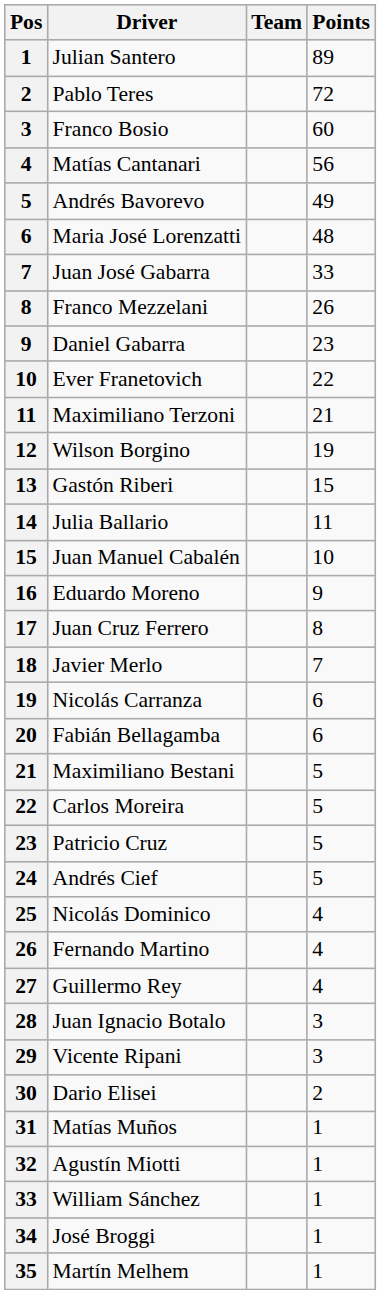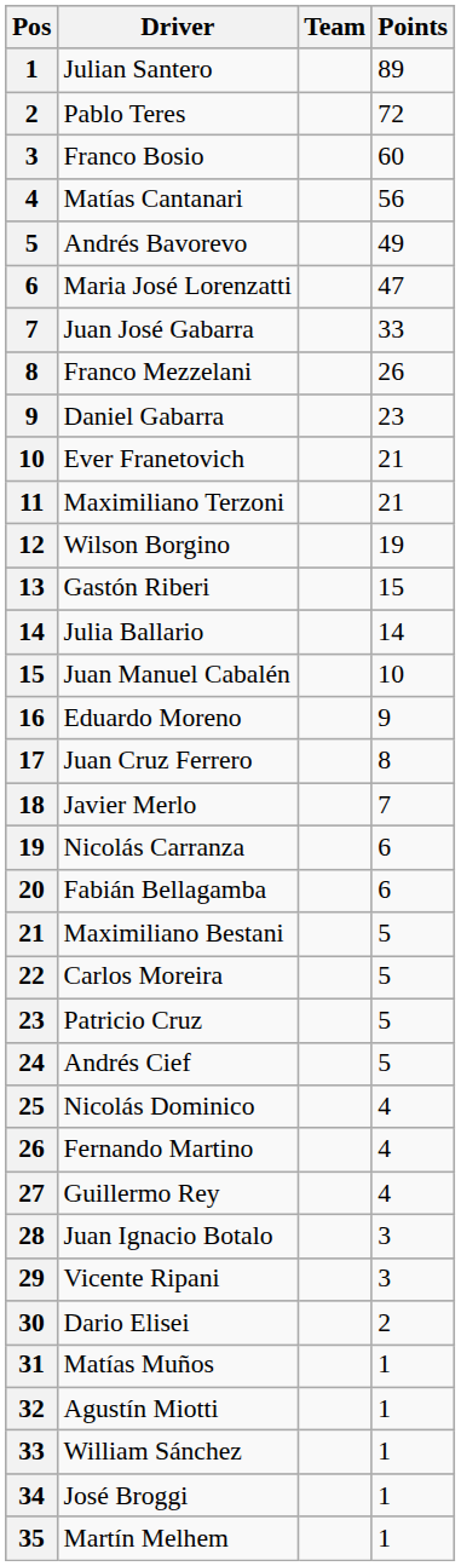 <table class="wikitable" style="font-size:85%">
 <tr>
 <th>Pos</th>
 <th>Driver</th>
 <th>Team</th>
 <th>Points</th>
 </tr>
 <tr>
 <th>1</th>
 <td> Julian Santero</td>
 <td></td>
 <td>89</td>
 </tr>
 <tr>
 <th>2</th>
 <td> Pablo Teres</td>
 <td></td>
 <td>72</td>
 </tr>
 <tr>
 <th>3</th>
 <td> Franco Bosio</td>
 <td></td>
 <td>60</td>
 </tr>
 <tr>
 <th>4</th>
 <td> Matías Cantanari</td>
 <td></td>
 <td>56</td>
 </tr>
 <tr>
 <th>5</th>
 <td> Andrés Bavorevo</td>
 <td></td>
 <td>49</td>
 </tr>
 <tr>
 <th>6</th>
 <td> Maria José Lorenzatti</td>
 <td></td>
-<td>48</td>
+<td>47</td>
 </tr>
 <tr>
 <th>7</th>
 <td> Juan José Gabarra</td>
 <td></td>
 <td>33</td>
 </tr>
 <tr>
 <th>8</th>
 <td> Franco Mezzelani</td>
 <td></td>
 <td>26</td>
 </tr>
 <tr>
 <th>9</th>
 <td> Daniel Gabarra</td>
 <td></td>
 <td>23</td>
 </tr>
 <tr>
 <th>10</th>
 <td> Ever Franetovich</td>
 <td></td>
-<td>22</td>
+<td>21</td>
 </tr>
 <tr>
 <th>11</th>
 <td> Maximiliano Terzoni</td>
 <td></td>
 <td>21</td>
 </tr>
 <tr>
 <th>12</th>
 <td> Wilson Borgino</td>
 <td></td>
 <td>19</td>
 </tr>
 <tr>
 <th>13</th>
 <td> Gastón Riberi</td>
 <td></td>
 <td>15</td>
 </tr>
 <tr>
 <th>14</th>
 <td> Julia Ballario</td>
 <td></td>
-<td>11</td>
+<td>14</td>
 </tr>
 <tr>
 <th>15</th>
 <td> Juan Manuel Cabalén</td>
 <td></td>
 <td>10</td>
 </tr>
 <tr>
 <th>16</th>
 <td> Eduardo Moreno</td>
 <td></td>
 <td>9</td>
 </tr>
 <tr>
 <th>17</th>
 <td> Juan Cruz Ferrero</td>
 <td></td>
 <td>8</td>
 </tr>
 <tr>
 <th>18</th>
 <td> Javier Merlo</td>
 <td></td>
 <td>7</td>
 </tr>
 <tr>
 <th>19</th>
 <td> Nicolás Carranza</td>
 <td></td>
 <td>6</td>
 </tr>
 <tr>
 <th>20</th>
 <td> Fabián Bellagamba</td>
 <td></td>
 <td>6</td>
 </tr>
 <tr>
 <th>21</th>
 <td> Maximiliano Bestani</td>
 <td></td>
 <td>5</td>
 </tr>
 <tr>
 <th>22</th>
 <td> Carlos Moreira</td>
 <td></td>
 <td>5</td>
 </tr>
 <tr>
 <th>23</th>
 <td> Patricio Cruz</td>
 <td></td>
 <td>5</td>
 </tr>
 <tr>
 <th>24</th>
 <td> Andrés Cief</td>
 <td></td>
 <td>5</td>
 </tr>
 <tr>
 <th>25</th>
 <td> Nicolás Dominico</td>
 <td></td>
 <td>4</td>
 </tr>
 <tr>
 <th>26</th>
 <td> Fernando Martino</td>
 <td></td>
 <td>4</td>
 </tr>
 <tr>
 <th>27</th>
 <td> Guillermo Rey</td>
 <td></td>
 <td>4</td>
 </tr>
 <tr>
 <th>28</th>
 <td> Juan Ignacio Botalo</td>
 <td></td>
 <td>3</td>
 </tr>
 <tr>
 <th>29</th>
 <td> Vicente Ripani</td>
 <td></td>
 <td>3</td>
 </tr>
 <tr>
 <th>30</th>
 <td> Dario Elisei</td>
 <td></td>
 <td>2</td>
 </tr>
 <tr>
 <th>31</th>
 <td> Matías Muños</td>
 <td></td>
 <td>1</td>
 </tr>
 <tr>
 <th>32</th>
 <td> Agustín Miotti</td>
 <td></td>
 <td>1</td>
 </tr>
 <tr>
 <th>33</th>
 <td> William Sánchez</td>
 <td></td>
 <td>1</td>
 </tr>
 <tr>
 <th>34</th>
 <td> José Broggi</td>
 <td></td>
 <td>1</td>
 </tr>
 <tr>
 <th>35</th>
 <td> Martín Melhem</td>
 <td></td>
 <td>1</td>
 </tr>
 </table>
